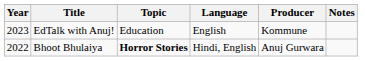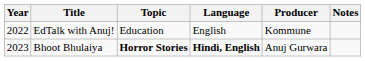 <table class="wikitable">
 <tr>
 <th>Year</th>
 <th>Title</th>
 <th>Topic</th>
 <th>Language</th>
 <th>Producer</th>
 <th>Notes</th>
 </tr>
 <tr>
-<td>2023</td>
+<td>2022</td>
 <td>EdTalk with Anuj!</td>
 <td>Education</td>
 <td>English</td>
 <td>Kommune</td>
 <td></td>
 </tr>
 <tr>
-<td>2022</td>
+<td>2023</td>
 <td>Bhoot Bhulaiya</td>
 <td><strong>Horror Stories</strong></td>
-<td>Hindi, English</td>
+<td><strong>Hindi, English</strong></td>
 <td>Anuj Gurwara</td>
 <td></td>
 </tr>
 </table>
